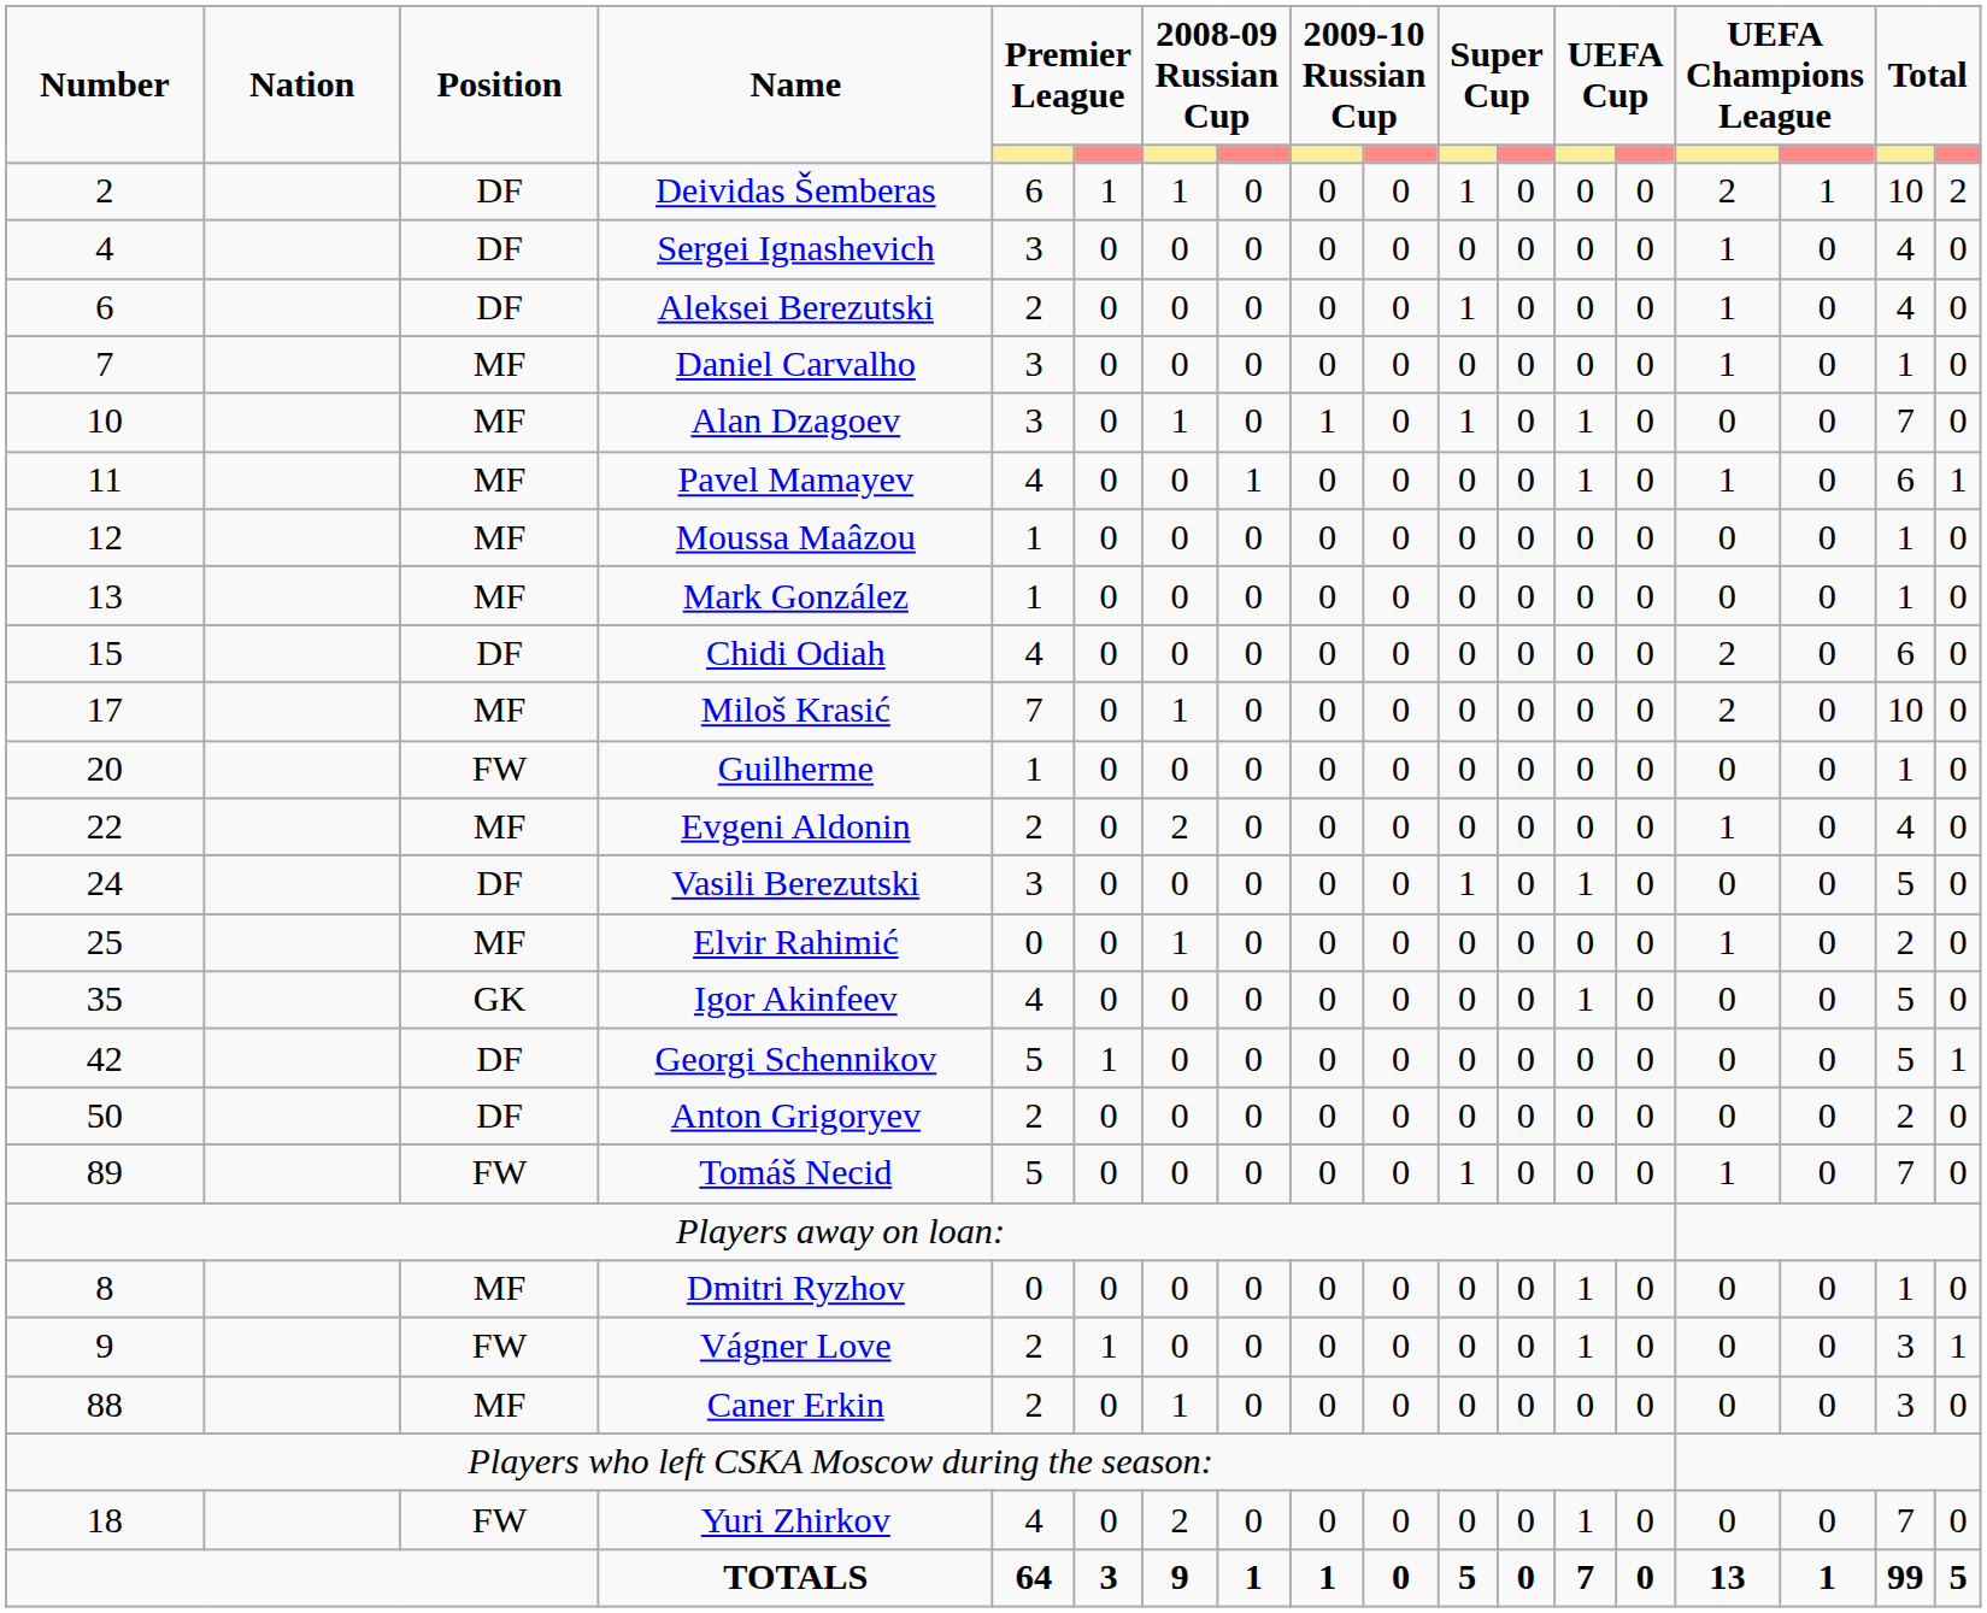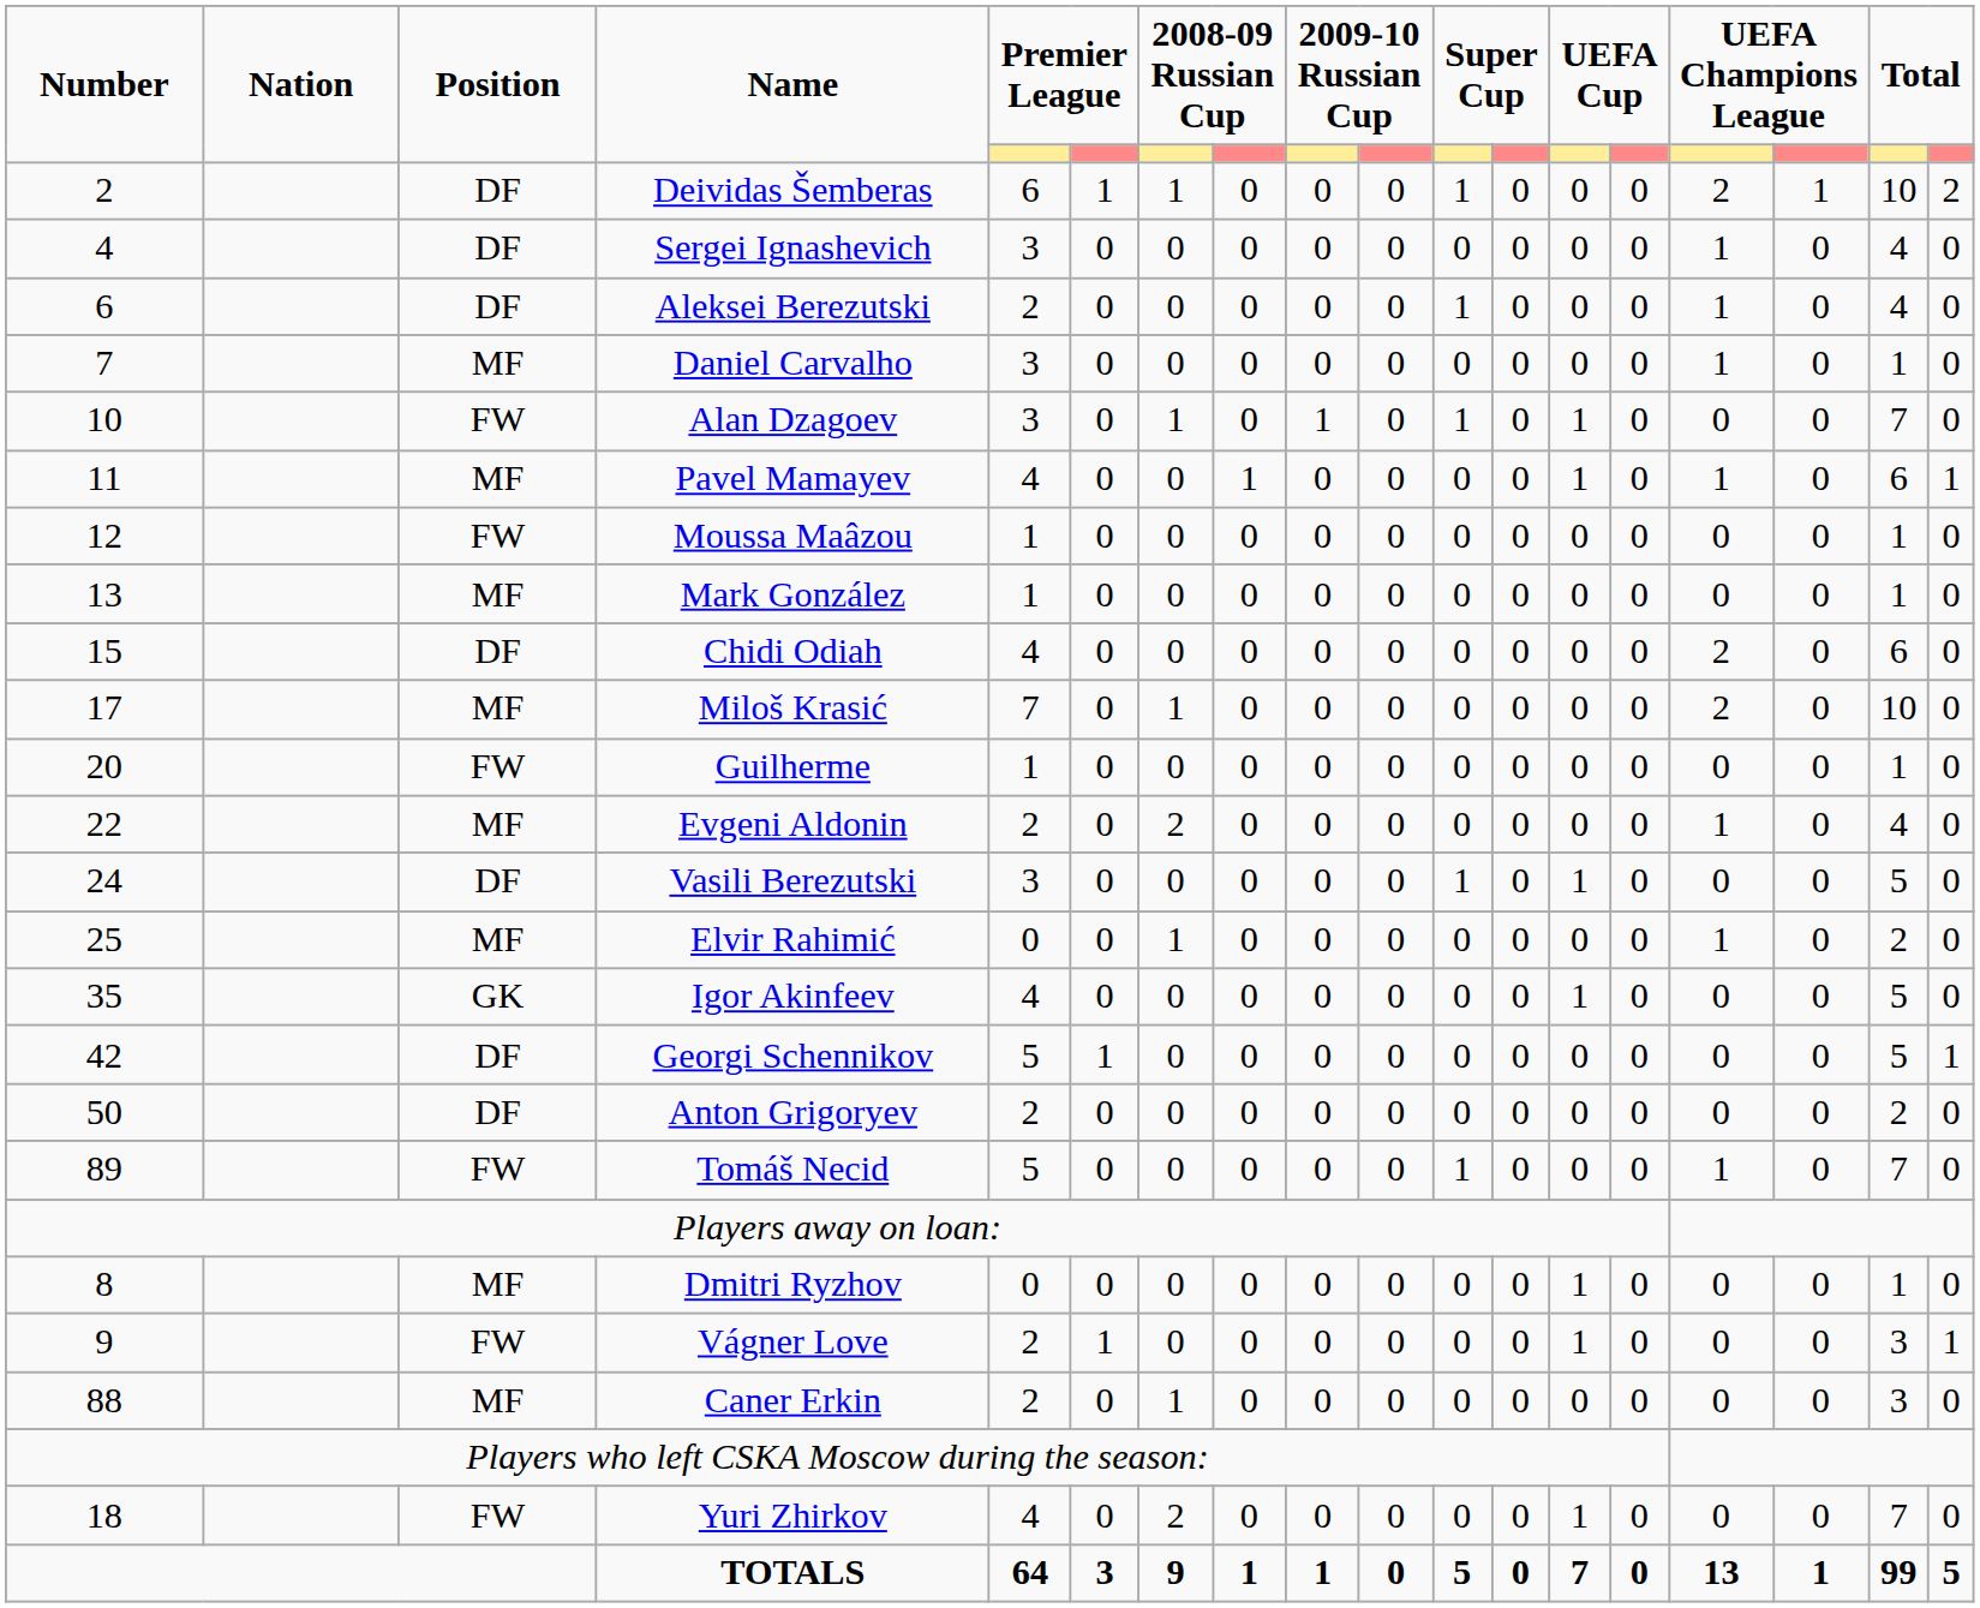 <table class="wikitable" style="font-size: 100%; text-align: center;">
 <tr>
 <td rowspan="2" width="10%" align="center"><strong>Number</strong></td>
 <td rowspan="2" width="10%" align="center"><strong>Nation</strong></td>
 <td rowspan="2" width="10%" align="center"><strong>Position</strong></td>
 <td rowspan="2" width="20%" align="center"><strong>Name</strong></td>
 <td colspan="2" align="center"><strong>Premier League</strong></td>
 <td colspan="2" align="center"><strong>2008-09 Russian Cup</strong></td>
 <td colspan="2" align="center"><strong>2009-10 Russian Cup</strong></td>
 <td colspan="2" align="center"><strong>Super Cup</strong></td>
 <td colspan="2" align="center"><strong>UEFA Cup</strong></td>
 <td colspan="2" align="center"><strong>UEFA Champions League</strong></td>
 <td colspan="2" align="center"><strong>Total</strong></td>
 </tr>
 <tr>
 <th width=60 style="background: #FFEE99"></th>
 <th width=60 style="background: #FF8888"></th>
 <th width=60 style="background: #FFEE99"></th>
 <th width=60 style="background: #FF8888"></th>
 <th width=60 style="background: #FFEE99"></th>
 <th width=60 style="background: #FF8888"></th>
 <th width=60 style="background: #FFEE99"></th>
 <th width=60 style="background: #FF8888"></th>
 <th width=60 style="background: #FFEE99"></th>
 <th width=60 style="background: #FF8888"></th>
 <th width=60 style="background: #FFEE99"></th>
 <th width=60 style="background: #FF8888"></th>
 <th width=60 style="background: #FFEE99"></th>
 <th width=60 style="background: #FF8888"></th>
 </tr>
 <tr>
 <td>2</td>
 <td></td>
 <td>DF</td>
 <td><a href='#'>Deividas Šemberas</a></td>
 <td>6</td>
 <td>1</td>
 <td>1</td>
 <td>0</td>
 <td>0</td>
 <td>0</td>
 <td>1</td>
 <td>0</td>
 <td>0</td>
 <td>0</td>
 <td>2</td>
 <td>1</td>
 <td>10</td>
 <td>2</td>
 </tr>
 <tr>
 <td>4</td>
 <td></td>
 <td>DF</td>
 <td><a href='#'>Sergei Ignashevich</a></td>
 <td>3</td>
 <td>0</td>
 <td>0</td>
 <td>0</td>
 <td>0</td>
 <td>0</td>
 <td>0</td>
 <td>0</td>
 <td>0</td>
 <td>0</td>
 <td>1</td>
 <td>0</td>
 <td>4</td>
 <td>0</td>
 </tr>
 <tr>
 <td>6</td>
 <td></td>
 <td>DF</td>
 <td><a href='#'>Aleksei Berezutski</a></td>
 <td>2</td>
 <td>0</td>
 <td>0</td>
 <td>0</td>
 <td>0</td>
 <td>0</td>
 <td>1</td>
 <td>0</td>
 <td>0</td>
 <td>0</td>
 <td>1</td>
 <td>0</td>
 <td>4</td>
 <td>0</td>
 </tr>
 <tr>
 <td>7</td>
 <td></td>
 <td>MF</td>
 <td><a href='#'>Daniel Carvalho</a></td>
 <td>3</td>
 <td>0</td>
 <td>0</td>
 <td>0</td>
 <td>0</td>
 <td>0</td>
 <td>0</td>
 <td>0</td>
 <td>0</td>
 <td>0</td>
 <td>1</td>
 <td>0</td>
 <td>1</td>
 <td>0</td>
 </tr>
 <tr>
 <td>10</td>
 <td></td>
-<td>MF</td>
+<td>FW</td>
 <td><a href='#'>Alan Dzagoev</a></td>
 <td>3</td>
 <td>0</td>
 <td>1</td>
 <td>0</td>
 <td>1</td>
 <td>0</td>
 <td>1</td>
 <td>0</td>
 <td>1</td>
 <td>0</td>
 <td>0</td>
 <td>0</td>
 <td>7</td>
 <td>0</td>
 </tr>
 <tr>
 <td>11</td>
 <td></td>
 <td>MF</td>
 <td><a href='#'>Pavel Mamayev</a></td>
 <td>4</td>
 <td>0</td>
 <td>0</td>
 <td>1</td>
 <td>0</td>
 <td>0</td>
 <td>0</td>
 <td>0</td>
 <td>1</td>
 <td>0</td>
 <td>1</td>
 <td>0</td>
 <td>6</td>
 <td>1</td>
 </tr>
 <tr>
 <td>12</td>
 <td></td>
-<td>MF</td>
+<td>FW</td>
 <td><a href='#'>Moussa Maâzou</a></td>
 <td>1</td>
 <td>0</td>
 <td>0</td>
 <td>0</td>
 <td>0</td>
 <td>0</td>
 <td>0</td>
 <td>0</td>
 <td>0</td>
 <td>0</td>
 <td>0</td>
 <td>0</td>
 <td>1</td>
 <td>0</td>
 </tr>
 <tr>
 <td>13</td>
 <td></td>
 <td>MF</td>
 <td><a href='#'>Mark González</a></td>
 <td>1</td>
 <td>0</td>
 <td>0</td>
 <td>0</td>
 <td>0</td>
 <td>0</td>
 <td>0</td>
 <td>0</td>
 <td>0</td>
 <td>0</td>
 <td>0</td>
 <td>0</td>
 <td>1</td>
 <td>0</td>
 </tr>
 <tr>
 <td>15</td>
 <td></td>
 <td>DF</td>
 <td><a href='#'>Chidi Odiah</a></td>
 <td>4</td>
 <td>0</td>
 <td>0</td>
 <td>0</td>
 <td>0</td>
 <td>0</td>
 <td>0</td>
 <td>0</td>
 <td>0</td>
 <td>0</td>
 <td>2</td>
 <td>0</td>
 <td>6</td>
 <td>0</td>
 </tr>
 <tr>
 <td>17</td>
 <td></td>
 <td>MF</td>
 <td><a href='#'>Miloš Krasić</a></td>
 <td>7</td>
 <td>0</td>
 <td>1</td>
 <td>0</td>
 <td>0</td>
 <td>0</td>
 <td>0</td>
 <td>0</td>
 <td>0</td>
 <td>0</td>
 <td>2</td>
 <td>0</td>
 <td>10</td>
 <td>0</td>
 </tr>
 <tr>
 <td>20</td>
 <td></td>
 <td>FW</td>
 <td><a href='#'>Guilherme</a></td>
 <td>1</td>
 <td>0</td>
 <td>0</td>
 <td>0</td>
 <td>0</td>
 <td>0</td>
 <td>0</td>
 <td>0</td>
 <td>0</td>
 <td>0</td>
 <td>0</td>
 <td>0</td>
 <td>1</td>
 <td>0</td>
 </tr>
 <tr>
 <td>22</td>
 <td></td>
 <td>MF</td>
 <td><a href='#'>Evgeni Aldonin</a></td>
 <td>2</td>
 <td>0</td>
 <td>2</td>
 <td>0</td>
 <td>0</td>
 <td>0</td>
 <td>0</td>
 <td>0</td>
 <td>0</td>
 <td>0</td>
 <td>1</td>
 <td>0</td>
 <td>4</td>
 <td>0</td>
 </tr>
 <tr>
 <td>24</td>
 <td></td>
 <td>DF</td>
 <td><a href='#'>Vasili Berezutski</a></td>
 <td>3</td>
 <td>0</td>
 <td>0</td>
 <td>0</td>
 <td>0</td>
 <td>0</td>
 <td>1</td>
 <td>0</td>
 <td>1</td>
 <td>0</td>
 <td>0</td>
 <td>0</td>
 <td>5</td>
 <td>0</td>
 </tr>
 <tr>
 <td>25</td>
 <td></td>
 <td>MF</td>
 <td><a href='#'>Elvir Rahimić</a></td>
 <td>0</td>
 <td>0</td>
 <td>1</td>
 <td>0</td>
 <td>0</td>
 <td>0</td>
 <td>0</td>
 <td>0</td>
 <td>0</td>
 <td>0</td>
 <td>1</td>
 <td>0</td>
 <td>2</td>
 <td>0</td>
 </tr>
 <tr>
 <td>35</td>
 <td></td>
 <td>GK</td>
 <td><a href='#'>Igor Akinfeev</a></td>
 <td>4</td>
 <td>0</td>
 <td>0</td>
 <td>0</td>
 <td>0</td>
 <td>0</td>
 <td>0</td>
 <td>0</td>
 <td>1</td>
 <td>0</td>
 <td>0</td>
 <td>0</td>
 <td>5</td>
 <td>0</td>
 </tr>
 <tr>
 <td>42</td>
 <td></td>
 <td>DF</td>
 <td><a href='#'>Georgi Schennikov</a></td>
 <td>5</td>
 <td>1</td>
 <td>0</td>
 <td>0</td>
 <td>0</td>
 <td>0</td>
 <td>0</td>
 <td>0</td>
 <td>0</td>
 <td>0</td>
 <td>0</td>
 <td>0</td>
 <td>5</td>
 <td>1</td>
 </tr>
 <tr>
 <td>50</td>
 <td></td>
 <td>DF</td>
 <td><a href='#'>Anton Grigoryev</a></td>
 <td>2</td>
 <td>0</td>
 <td>0</td>
 <td>0</td>
 <td>0</td>
 <td>0</td>
 <td>0</td>
 <td>0</td>
 <td>0</td>
 <td>0</td>
 <td>0</td>
 <td>0</td>
 <td>2</td>
 <td>0</td>
 </tr>
 <tr>
 <td>89</td>
 <td></td>
 <td>FW</td>
 <td><a href='#'>Tomáš Necid</a></td>
 <td>5</td>
 <td>0</td>
 <td>0</td>
 <td>0</td>
 <td>0</td>
 <td>0</td>
 <td>1</td>
 <td>0</td>
 <td>0</td>
 <td>0</td>
 <td>1</td>
 <td>0</td>
 <td>7</td>
 <td>0</td>
 </tr>
 <tr>
 <td colspan="14"><em>Players away on loan:</em></td>
 </tr>
 <tr>
 <td>8</td>
 <td></td>
 <td>MF</td>
 <td><a href='#'>Dmitri Ryzhov</a></td>
 <td>0</td>
 <td>0</td>
 <td>0</td>
 <td>0</td>
 <td>0</td>
 <td>0</td>
 <td>0</td>
 <td>0</td>
 <td>1</td>
 <td>0</td>
 <td>0</td>
 <td>0</td>
 <td>1</td>
 <td>0</td>
 </tr>
 <tr>
 <td>9</td>
 <td></td>
 <td>FW</td>
 <td><a href='#'>Vágner Love</a></td>
 <td>2</td>
 <td>1</td>
 <td>0</td>
 <td>0</td>
 <td>0</td>
 <td>0</td>
 <td>0</td>
 <td>0</td>
 <td>1</td>
 <td>0</td>
 <td>0</td>
 <td>0</td>
 <td>3</td>
 <td>1</td>
 </tr>
 <tr>
 <td>88</td>
 <td></td>
 <td>MF</td>
 <td><a href='#'>Caner Erkin</a></td>
 <td>2</td>
 <td>0</td>
 <td>1</td>
 <td>0</td>
 <td>0</td>
 <td>0</td>
 <td>0</td>
 <td>0</td>
 <td>0</td>
 <td>0</td>
 <td>0</td>
 <td>0</td>
 <td>3</td>
 <td>0</td>
 </tr>
 <tr>
 <td colspan="14"><em>Players who left CSKA Moscow during the season:</em></td>
 </tr>
 <tr>
 <td>18</td>
 <td></td>
 <td>FW</td>
 <td><a href='#'>Yuri Zhirkov</a></td>
 <td>4</td>
 <td>0</td>
 <td>2</td>
 <td>0</td>
 <td>0</td>
 <td>0</td>
 <td>0</td>
 <td>0</td>
 <td>1</td>
 <td>0</td>
 <td>0</td>
 <td>0</td>
 <td>7</td>
 <td>0</td>
 </tr>
 <tr>
 <td colspan="3"></td>
 <td><strong>TOTALS</strong></td>
 <td><strong>64</strong></td>
 <td><strong>3</strong></td>
 <td><strong>9</strong></td>
 <td><strong>1</strong></td>
 <td><strong>1</strong></td>
 <td><strong>0</strong></td>
 <td><strong>5</strong></td>
 <td><strong>0</strong></td>
 <td><strong>7</strong></td>
 <td><strong>0</strong></td>
 <td><strong>13</strong></td>
 <td><strong>1</strong></td>
 <td><strong>99</strong></td>
 <td><strong>5</strong></td>
 </tr>
 </table>
